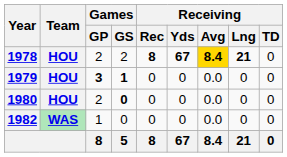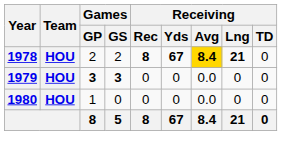 <table class="wikitable" style="text-align:center">
 <tr>
 <th rowspan="2">Year</th>
 <th rowspan="2">Team</th>
 <th colspan="2">Games</th>
 <th colspan="5">Receiving</th>
 </tr>
 <tr>
 <th>GP</th>
 <th>GS</th>
 <th>Rec</th>
 <th>Yds</th>
 <th>Avg</th>
 <th>Lng</th>
 <th>TD</th>
 </tr>
 <tr>
 <th><a href='#'>1978</a></th>
 <th><a href='#'>HOU</a></th>
 <td>2</td>
 <td>2</td>
 <td><strong>8</strong></td>
 <td><strong>67</strong></td>
 <td style="background: gold;"><strong>8.4</strong></td>
 <td><strong>21</strong></td>
 <td>0</td>
 </tr>
 <tr>
 <th><a href='#'>1979</a></th>
 <th><a href='#'>HOU</a></th>
 <td><strong>3</strong></td>
-<td><strong>1</strong></td>
+<td><strong>3</strong></td>
 <td>0</td>
 <td>0</td>
 <td>0.0</td>
 <td>0</td>
 <td>0</td>
 </tr>
 <tr>
 <th><a href='#'>1980</a></th>
 <th><a href='#'>HOU</a></th>
-<td>2</td>
-<td><strong>0</strong></td>
-<td>0</td>
-<td>0</td>
-<td>0.0</td>
-<td>0</td>
-<td>0</td>
-</tr>
-<tr>
-<th><a href='#'>1982</a></th>
-<th style="background:#afe6ba; width:3em;"><a href='#'>WAS</a></th>
 <td>1</td>
 <td>0</td>
 <td>0</td>
 <td>0</td>
 <td>0.0</td>
 <td>0</td>
 <td>0</td>
 </tr>
 <tr>
 <th colspan="2"></th>
 <th>8</th>
 <th>5</th>
 <th>8</th>
 <th>67</th>
 <th>8.4</th>
 <th>21</th>
 <th>0</th>
 </tr>
 </table>
